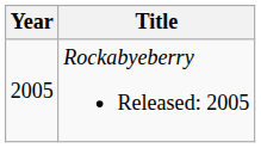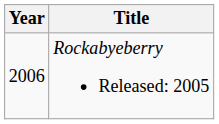 <table class="wikitable">
 <tr>
 <th>Year</th>
 <th>Title</th>
 </tr>
 <tr>
-<td>2005</td>
+<td>2006</td>
 <td><em>Rockabyeberry</em><br><ul><li>Released: 2005</li></ul></td>
 </tr>
 </table>
